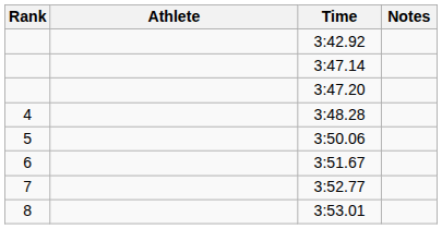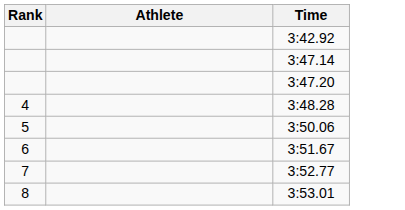 <table class="wikitable" style="text-align:center">
 <tr>
 <th width=40>Rank</th>
 <th width=250>Athlete</th>
 <th width=80>Time</th>
-<th width=50>Notes</th>
 </tr>
 <tr>
 <td></td>
 <td align=left></td>
 <td>3:42.92</td>
-<td></td>
 </tr>
 <tr>
 <td></td>
 <td align=left></td>
 <td>3:47.14</td>
-<td></td>
 </tr>
 <tr>
 <td></td>
 <td align=left></td>
 <td>3:47.20</td>
-<td></td>
 </tr>
 <tr>
 <td>4</td>
 <td align=left></td>
 <td>3:48.28</td>
-<td></td>
 </tr>
 <tr>
 <td>5</td>
 <td align=left></td>
 <td>3:50.06</td>
-<td></td>
 </tr>
 <tr>
 <td>6</td>
 <td align=left></td>
 <td>3:51.67</td>
-<td></td>
 </tr>
 <tr>
 <td>7</td>
 <td align=left></td>
 <td>3:52.77</td>
-<td></td>
 </tr>
 <tr>
 <td>8</td>
 <td align=left></td>
 <td>3:53.01</td>
-<td></td>
 </tr>
 </table>
